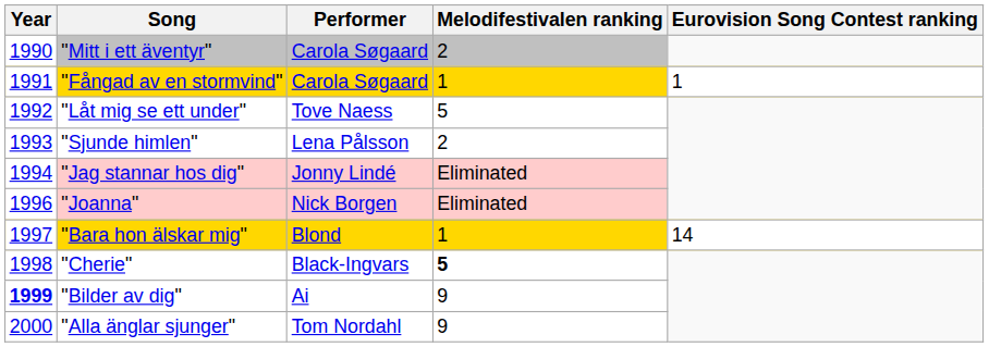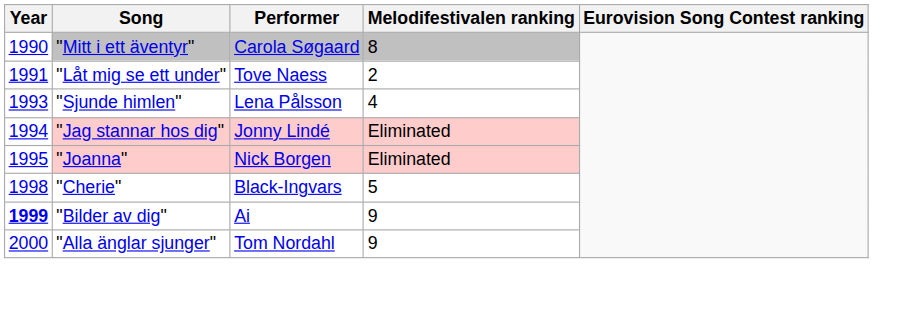 <table class="wikitable sortable">
 <tr>
 <th>Year</th>
 <th>Song</th>
 <th>Performer</th>
 <th>Melodifestivalen ranking</th>
 <th>Eurovision Song Contest ranking</th>
 </tr>
 <tr bgcolor="silver">
 <td style="background: white"><a href='#'>1990</a></td>
 <td>"<a href='#'>Mitt i ett äventyr</a>"</td>
 <td><a href='#'>Carola Søgaard</a></td>
-<td>2</td>
-</tr>
-<tr bgcolor="gold">
-<td style="background: white"><a href='#'>1991</a></td>
-<td>"<a href='#'>Fångad av en stormvind</a>"</td>
-<td><a href='#'>Carola Søgaard</a></td>
-<td>1</td>
-<td bgcolor="white">1</td>
+<td>8</td>
 </tr>
 <tr bgcolor="white">
-<td><a href='#'>1992</a></td>
+<td><a href='#'>1991</a></td>
 <td>"<a href='#'>Låt mig se ett under</a>"</td>
 <td><a href='#'>Tove Naess</a></td>
-<td>5</td>
+<td>2</td>
 </tr>
 <tr bgcolor="white">
 <td><a href='#'>1993</a></td>
 <td>"<a href='#'>Sjunde himlen</a>"</td>
 <td><a href='#'>Lena Pålsson</a></td>
-<td>2</td>
+<td>4</td>
 </tr>
 <tr bgcolor="#ffcccc">
 <td style="background: white"><a href='#'>1994</a></td>
 <td>"<a href='#'>Jag stannar hos dig</a>"</td>
 <td><a href='#'>Jonny Lindé</a></td>
 <td>Eliminated</td>
 </tr>
 <tr bgcolor="#ffcccc">
-<td style="background: white"><a href='#'>1996</a></td>
+<td style="background: white"><a href='#'>1995</a></td>
 <td>"<a href='#'>Joanna</a>"</td>
 <td><a href='#'>Nick Borgen</a></td>
 <td>Eliminated</td>
-</tr>
-<tr bgcolor="gold">
-<td style="background: white"><a href='#'>1997</a></td>
-<td>"<a href='#'>Bara hon älskar mig</a>"</td>
-<td><a href='#'>Blond</a></td>
-<td>1</td>
-<td bgcolor="white">14</td>
 </tr>
 <tr bgcolor="white">
 <td><a href='#'>1998</a></td>
 <td>"<a href='#'>Cherie</a>"</td>
 <td><a href='#'>Black-Ingvars</a></td>
-<td><strong>5</strong></td>
+<td>5</td>
 </tr>
 <tr bgcolor="white">
 <td><strong><a href='#'>1999</a></strong></td>
 <td>"<a href='#'>Bilder av dig</a>"</td>
 <td><a href='#'>Ai</a></td>
 <td>9</td>
 </tr>
 <tr bgcolor="white">
 <td><a href='#'>2000</a></td>
 <td>"<a href='#'>Alla änglar sjunger</a>"</td>
 <td><a href='#'>Tom Nordahl</a></td>
 <td>9</td>
 </tr>
 </table>
